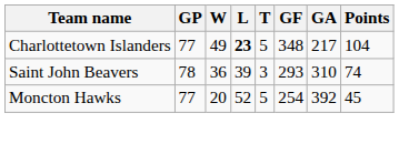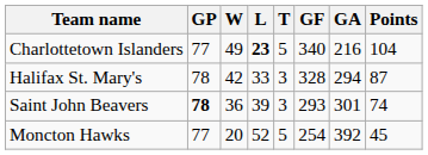 <table class="wikitable">
 <tr>
 <th>Team name</th>
 <th>GP</th>
 <th>W</th>
 <th>L</th>
 <th>T</th>
 <th>GF</th>
 <th>GA</th>
 <th>Points</th>
 </tr>
 <tr>
 <td>Charlottetown Islanders</td>
 <td>77</td>
 <td>49</td>
 <td><strong>23</strong></td>
 <td>5</td>
-<td>348</td>
-<td>217</td>
+<td>340</td>
+<td>216</td>
 <td>104</td>
 </tr>
 <tr>
+<td>Halifax St. Mary's</td>
+<td>78</td>
+<td>42</td>
+<td>33</td>
+<td>3</td>
+<td>328</td>
+<td>294</td>
+<td>87</td>
+</tr>
+<tr>
 <td>Saint John Beavers</td>
-<td>78</td>
+<td><strong>78</strong></td>
 <td>36</td>
 <td>39</td>
 <td>3</td>
 <td>293</td>
-<td>310</td>
+<td>301</td>
 <td>74</td>
 </tr>
 <tr>
 <td>Moncton Hawks</td>
 <td>77</td>
 <td>20</td>
 <td>52</td>
 <td>5</td>
 <td>254</td>
 <td>392</td>
 <td>45</td>
 </tr>
 </table>
